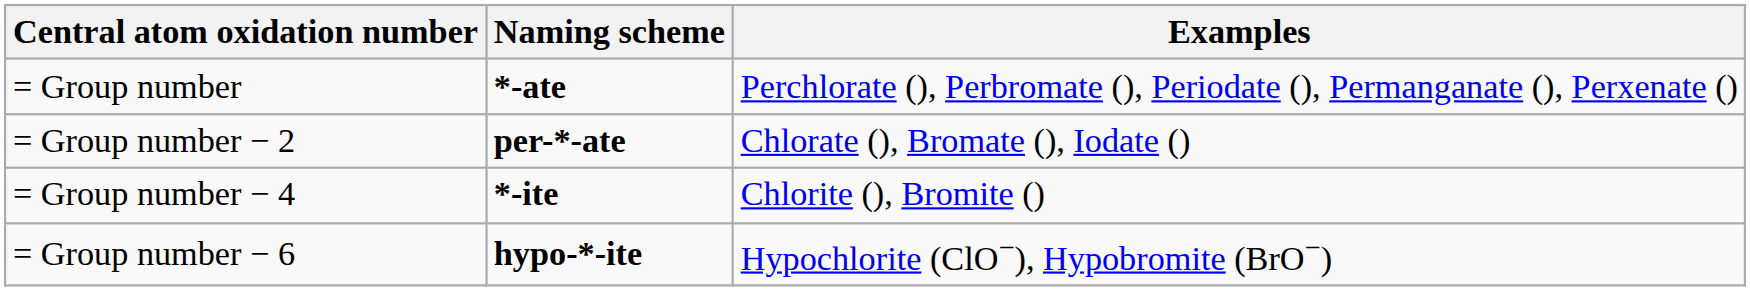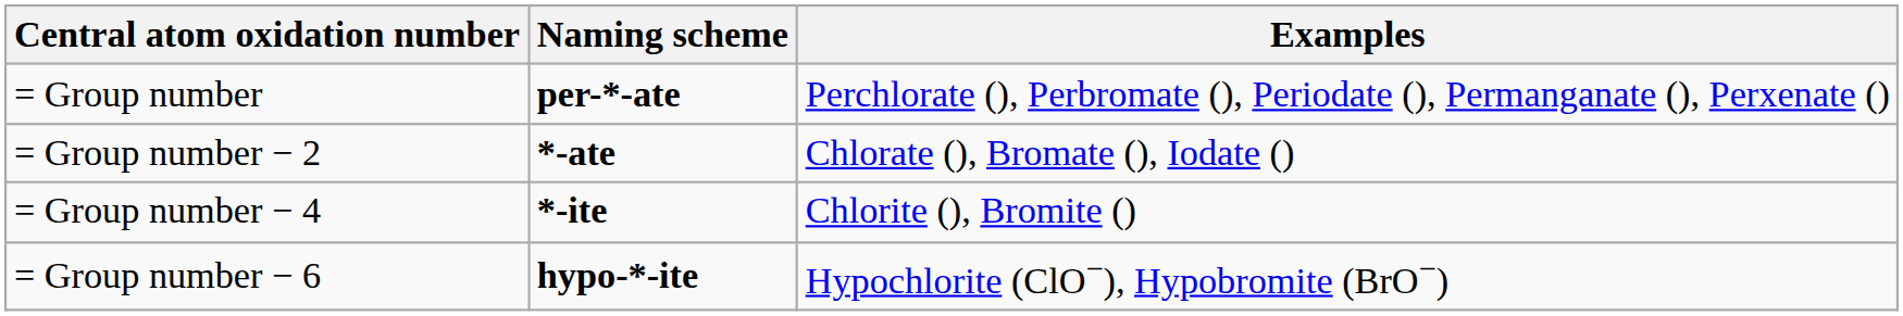 <table class=wikitable>
 <tr>
 <th>Central atom oxidation number</th>
 <th>Naming scheme</th>
 <th>Examples</th>
 </tr>
 <tr>
 <td>= Group number</td>
-<td><strong>*-ate</strong></td>
+<td><strong>per-*-ate</strong></td>
 <td><a href='#'>Perchlorate</a> (), <a href='#'>Perbromate</a> (), <a href='#'>Periodate</a> (), <a href='#'>Permanganate</a> (), <a href='#'>Perxenate</a> ()</td>
 </tr>
 <tr>
 <td>= Group number − 2</td>
-<td><strong>per-*-ate</strong></td>
+<td><strong>*-ate</strong></td>
 <td><a href='#'>Chlorate</a> (), <a href='#'>Bromate</a> (), <a href='#'>Iodate</a> ()</td>
 </tr>
 <tr>
 <td>= Group number − 4</td>
 <td><strong>*-ite</strong></td>
 <td><a href='#'>Chlorite</a> (), <a href='#'>Bromite</a> ()</td>
 </tr>
 <tr>
 <td>= Group number − 6</td>
 <td><strong>hypo-*-ite</strong></td>
 <td><a href='#'>Hypochlorite</a> (ClO<sup>−</sup>), <a href='#'>Hypobromite</a> (BrO<sup>−</sup>)</td>
 </tr>
 </table>
